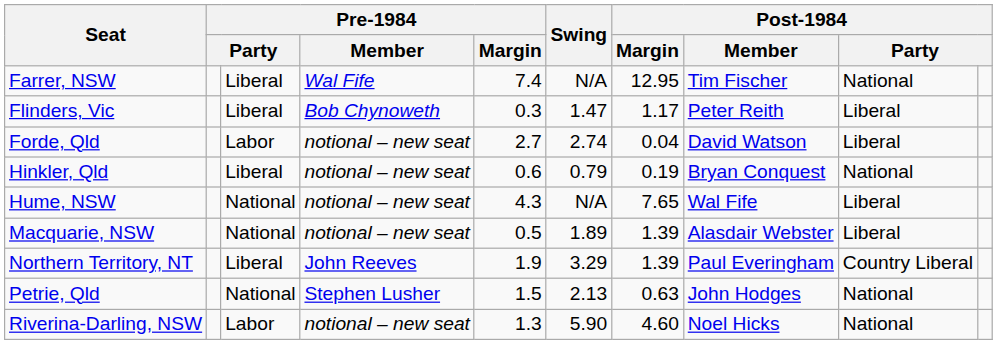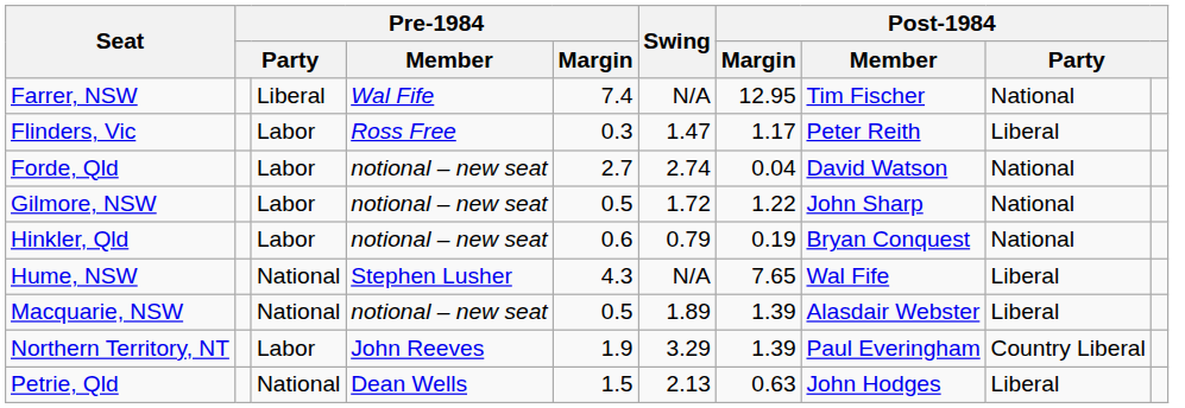 <table class="wikitable">
 <tr>
 <th rowspan=2>Seat</th>
 <th colspan=4>Pre-1984</th>
 <th rowspan=2>Swing</th>
 <th colspan=4>Post-1984</th>
 </tr>
 <tr>
 <th colspan=2>Party</th>
 <th>Member</th>
 <th>Margin</th>
 <th>Margin</th>
 <th>Member</th>
 <th colspan=2>Party</th>
 </tr>
 <tr>
 <td><a href='#'>Farrer, NSW</a></td>
 <td> </td>
 <td>Liberal</td>
 <td><em><a href='#'>Wal Fife</a></em></td>
 <td style="text-align:right;">7.4</td>
 <td style="text-align:right;">N/A</td>
 <td style="text-align:right;">12.95</td>
 <td><a href='#'>Tim Fischer</a></td>
 <td>National</td>
 <td> </td>
 </tr>
 <tr>
 <td><a href='#'>Flinders, Vic</a></td>
 <td> </td>
-<td>Liberal</td>
-<td><em><a href='#'>Bob Chynoweth</a></em></td>
+<td>Labor</td>
+<td><em><a href='#'>Ross Free</a></em></td>
 <td style="text-align:right;">0.3</td>
 <td style="text-align:right;">1.47</td>
 <td style="text-align:right;">1.17</td>
 <td><a href='#'>Peter Reith</a></td>
 <td>Liberal</td>
 <td> </td>
 </tr>
 <tr>
 <td><a href='#'>Forde, Qld</a></td>
 <td> </td>
 <td>Labor</td>
 <td><em>notional – new seat</em></td>
 <td style="text-align:right;">2.7</td>
 <td style="text-align:right;">2.74</td>
 <td style="text-align:right;">0.04</td>
 <td><a href='#'>David Watson</a></td>
-<td>Liberal</td>
+<td>National</td>
+<td> </td>
+</tr>
+<tr>
+<td><a href='#'>Gilmore, NSW</a></td>
+<td> </td>
+<td>Labor</td>
+<td><em>notional – new seat</em></td>
+<td style="text-align:right;">0.5</td>
+<td style="text-align:right;">1.72</td>
+<td style="text-align:right;">1.22</td>
+<td><a href='#'>John Sharp</a></td>
+<td>National</td>
 <td> </td>
 </tr>
 <tr>
 <td><a href='#'>Hinkler, Qld</a></td>
 <td> </td>
-<td>Liberal</td>
+<td>Labor</td>
 <td><em>notional – new seat</em></td>
 <td style="text-align:right;">0.6</td>
 <td style="text-align:right;">0.79</td>
 <td style="text-align:right;">0.19</td>
 <td><a href='#'>Bryan Conquest</a></td>
 <td>National</td>
 <td> </td>
 </tr>
 <tr>
 <td><a href='#'>Hume, NSW</a></td>
 <td> </td>
 <td>National</td>
-<td><em>notional – new seat</em></td>
+<td><a href='#'>Stephen Lusher</a></td>
 <td style="text-align:right;">4.3</td>
 <td style="text-align:right;">N/A</td>
 <td style="text-align:right;">7.65</td>
 <td><a href='#'>Wal Fife</a></td>
 <td>Liberal</td>
 <td> </td>
 </tr>
 <tr>
 <td><a href='#'>Macquarie, NSW</a></td>
 <td> </td>
 <td>National</td>
 <td><em>notional – new seat</em></td>
 <td style="text-align:right;">0.5</td>
 <td style="text-align:right;">1.89</td>
 <td style="text-align:right;">1.39</td>
 <td><a href='#'>Alasdair Webster</a></td>
 <td>Liberal</td>
 <td> </td>
 </tr>
 <tr>
 <td><a href='#'>Northern Territory, NT</a></td>
 <td> </td>
-<td>Liberal</td>
+<td>Labor</td>
 <td><a href='#'>John Reeves</a></td>
 <td style="text-align:right;">1.9</td>
 <td style="text-align:right;">3.29</td>
 <td style="text-align:right;">1.39</td>
 <td><a href='#'>Paul Everingham</a></td>
 <td>Country Liberal</td>
 <td> </td>
 </tr>
 <tr>
 <td><a href='#'>Petrie, Qld</a></td>
 <td> </td>
 <td>National</td>
-<td><a href='#'>Stephen Lusher</a></td>
+<td><a href='#'>Dean Wells</a></td>
 <td style="text-align:right;">1.5</td>
 <td style="text-align:right;">2.13</td>
 <td style="text-align:right;">0.63</td>
 <td><a href='#'>John Hodges</a></td>
-<td>National</td>
-<td> </td>
-</tr>
-<tr>
-<td><a href='#'>Riverina-Darling, NSW</a></td>
-<td> </td>
-<td>Labor</td>
-<td><em>notional – new seat</em></td>
-<td style="text-align:right;">1.3</td>
-<td style="text-align:right;">5.90</td>
-<td style="text-align:right;">4.60</td>
-<td><a href='#'>Noel Hicks</a></td>
-<td>National</td>
+<td>Liberal</td>
 <td> </td>
 </tr>
 </table>
